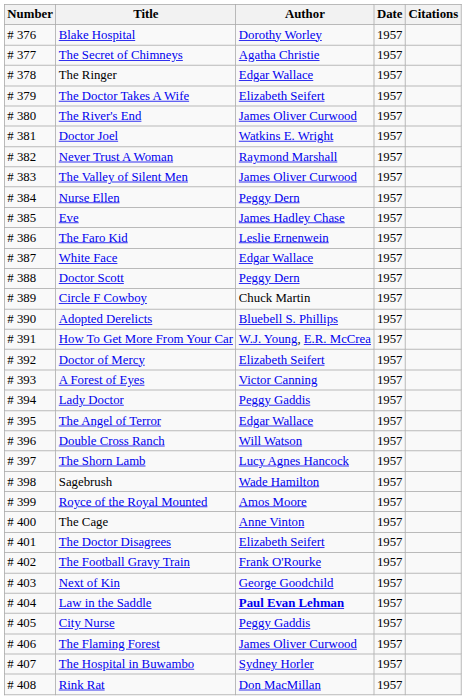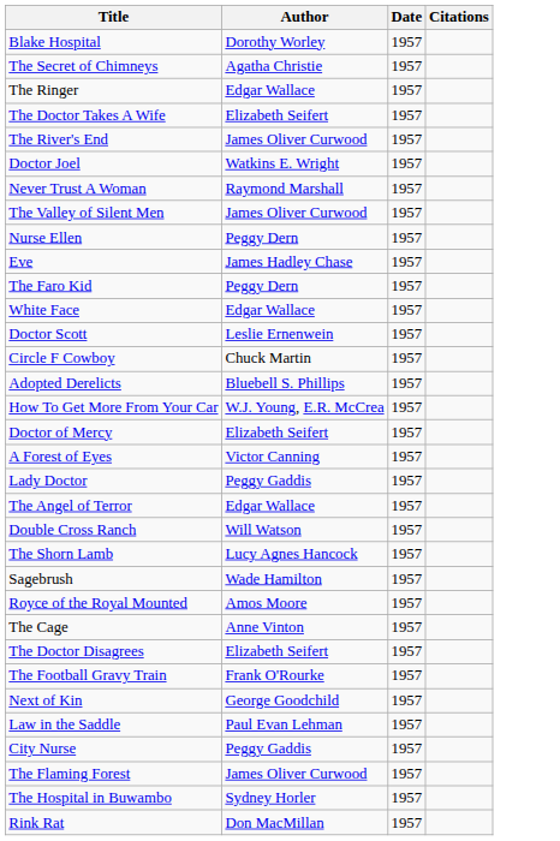 <table class="wikitable">
 <tr>
-<th>Number</th>
 <th>Title</th>
 <th>Author</th>
 <th>Date</th>
 <th>Citations</th>
 </tr>
 <tr>
-<td># 376</td>
 <td><a href='#'>Blake Hospital</a></td>
 <td><a href='#'>Dorothy Worley</a></td>
 <td>1957</td>
 <td></td>
 </tr>
 <tr>
-<td># 377</td>
 <td><a href='#'>The Secret of Chimneys</a></td>
 <td><a href='#'>Agatha Christie</a></td>
 <td>1957</td>
 <td></td>
 </tr>
 <tr>
-<td># 378</td>
 <td>The Ringer</td>
 <td><a href='#'>Edgar Wallace</a></td>
 <td>1957</td>
 <td></td>
 </tr>
 <tr>
-<td># 379</td>
 <td><a href='#'>The Doctor Takes A Wife</a></td>
 <td><a href='#'>Elizabeth Seifert</a></td>
 <td>1957</td>
 <td></td>
 </tr>
 <tr>
-<td># 380</td>
 <td><a href='#'>The River's End</a></td>
 <td><a href='#'>James Oliver Curwood</a></td>
 <td>1957</td>
 <td></td>
 </tr>
 <tr>
-<td># 381</td>
 <td><a href='#'>Doctor Joel</a></td>
 <td><a href='#'>Watkins E. Wright</a></td>
 <td>1957</td>
 <td></td>
 </tr>
 <tr>
-<td># 382</td>
 <td><a href='#'>Never Trust A Woman</a></td>
 <td><a href='#'>Raymond Marshall</a></td>
 <td>1957</td>
 <td></td>
 </tr>
 <tr>
-<td># 383</td>
 <td><a href='#'>The Valley of Silent Men</a></td>
 <td><a href='#'>James Oliver Curwood</a></td>
 <td>1957</td>
 <td></td>
 </tr>
 <tr>
-<td># 384</td>
 <td><a href='#'>Nurse Ellen</a></td>
 <td><a href='#'>Peggy Dern</a></td>
 <td>1957</td>
 <td></td>
 </tr>
 <tr>
-<td># 385</td>
 <td><a href='#'>Eve</a></td>
 <td><a href='#'>James Hadley Chase</a></td>
 <td>1957</td>
 <td></td>
 </tr>
 <tr>
-<td># 386</td>
 <td><a href='#'>The Faro Kid</a></td>
-<td><a href='#'>Leslie Ernenwein</a></td>
+<td><a href='#'>Peggy Dern</a></td>
 <td>1957</td>
 <td></td>
 </tr>
 <tr>
-<td># 387</td>
 <td><a href='#'>White Face</a></td>
 <td><a href='#'>Edgar Wallace</a></td>
 <td>1957</td>
 <td></td>
 </tr>
 <tr>
-<td># 388</td>
 <td><a href='#'>Doctor Scott</a></td>
-<td><a href='#'>Peggy Dern</a></td>
+<td><a href='#'>Leslie Ernenwein</a></td>
 <td>1957</td>
 <td></td>
 </tr>
 <tr>
-<td># 389</td>
 <td><a href='#'>Circle F Cowboy</a></td>
 <td>Chuck Martin</td>
 <td>1957</td>
 <td></td>
 </tr>
 <tr>
-<td># 390</td>
 <td><a href='#'>Adopted Derelicts</a></td>
 <td><a href='#'>Bluebell S. Phillips</a></td>
 <td>1957</td>
 <td></td>
 </tr>
 <tr>
-<td># 391</td>
 <td><a href='#'>How To Get More From Your Car</a></td>
 <td><a href='#'>W.J. Young</a>, <a href='#'>E.R. McCrea</a></td>
 <td>1957</td>
 <td></td>
 </tr>
 <tr>
-<td># 392</td>
 <td><a href='#'>Doctor of Mercy</a></td>
 <td><a href='#'>Elizabeth Seifert</a></td>
 <td>1957</td>
 <td></td>
 </tr>
 <tr>
-<td># 393</td>
 <td><a href='#'>A Forest of Eyes</a></td>
 <td><a href='#'>Victor Canning</a></td>
 <td>1957</td>
 <td></td>
 </tr>
 <tr>
-<td># 394</td>
 <td><a href='#'>Lady Doctor</a></td>
 <td><a href='#'>Peggy Gaddis</a></td>
 <td>1957</td>
 <td></td>
 </tr>
 <tr>
-<td># 395</td>
 <td><a href='#'>The Angel of Terror</a></td>
 <td><a href='#'>Edgar Wallace</a></td>
 <td>1957</td>
 <td></td>
 </tr>
 <tr>
-<td># 396</td>
 <td><a href='#'>Double Cross Ranch</a></td>
 <td><a href='#'>Will Watson</a></td>
 <td>1957</td>
 <td></td>
 </tr>
 <tr>
-<td># 397</td>
 <td><a href='#'>The Shorn Lamb</a></td>
 <td><a href='#'>Lucy Agnes Hancock</a></td>
 <td>1957</td>
 <td></td>
 </tr>
 <tr>
-<td># 398</td>
 <td>Sagebrush</td>
 <td><a href='#'>Wade Hamilton</a></td>
 <td>1957</td>
 <td></td>
 </tr>
 <tr>
-<td># 399</td>
 <td><a href='#'>Royce of the Royal Mounted</a></td>
 <td><a href='#'>Amos Moore</a></td>
 <td>1957</td>
 <td></td>
 </tr>
 <tr>
-<td># 400</td>
 <td>The Cage</td>
 <td><a href='#'>Anne Vinton</a></td>
 <td>1957</td>
 <td></td>
 </tr>
 <tr>
-<td># 401</td>
 <td><a href='#'>The Doctor Disagrees</a></td>
 <td><a href='#'>Elizabeth Seifert</a></td>
 <td>1957</td>
 <td></td>
 </tr>
 <tr>
-<td># 402</td>
 <td><a href='#'>The Football Gravy Train</a></td>
 <td><a href='#'>Frank O'Rourke</a></td>
 <td>1957</td>
 <td></td>
 </tr>
 <tr>
-<td># 403</td>
 <td><a href='#'>Next of Kin</a></td>
 <td><a href='#'>George Goodchild</a></td>
 <td>1957</td>
 <td></td>
 </tr>
 <tr>
-<td># 404</td>
 <td><a href='#'>Law in the Saddle</a></td>
-<td><strong><a href='#'>Paul Evan Lehman</a></strong></td>
+<td><a href='#'>Paul Evan Lehman</a></td>
 <td>1957</td>
 <td></td>
 </tr>
 <tr>
-<td># 405</td>
 <td><a href='#'>City Nurse</a></td>
 <td><a href='#'>Peggy Gaddis</a></td>
 <td>1957</td>
 <td></td>
 </tr>
 <tr>
-<td># 406</td>
 <td><a href='#'>The Flaming Forest</a></td>
 <td><a href='#'>James Oliver Curwood</a></td>
 <td>1957</td>
 <td></td>
 </tr>
 <tr>
-<td># 407</td>
 <td><a href='#'>The Hospital in Buwambo</a></td>
 <td><a href='#'>Sydney Horler</a></td>
 <td>1957</td>
 <td></td>
 </tr>
 <tr>
-<td># 408</td>
 <td><a href='#'>Rink Rat</a></td>
 <td><a href='#'>Don MacMillan</a></td>
 <td>1957</td>
 <td></td>
 </tr>
 </table>
